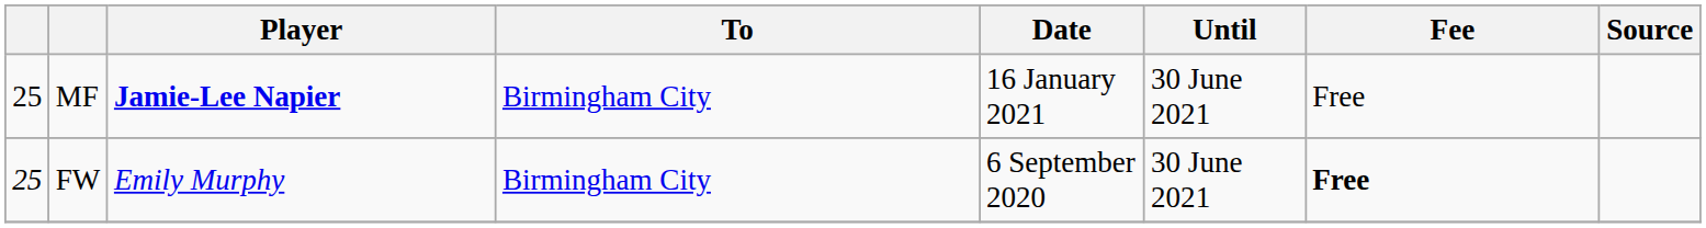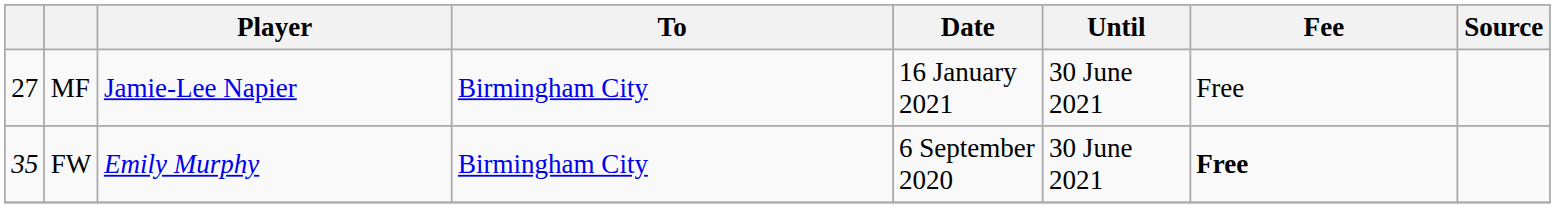 <table class="wikitable plainrowheaders sortable" style="font-size:95%">
 <tr>
 <th></th>
 <th></th>
 <th scope="col" style="width:200px;">Player</th>
 <th scope="col" style="width:250px;">To</th>
 <th scope="col" style="width:78px;">Date</th>
 <th scope="col" style="width:78px;">Until</th>
 <th scope="col" style="width:150px;">Fee</th>
 <th>Source</th>
 </tr>
 <tr>
-<td>25</td>
+<td>27</td>
 <td>MF</td>
-<td><strong> <a href='#'>Jamie-Lee Napier</a></strong></td>
+<td> <a href='#'>Jamie-Lee Napier</a></td>
 <td> <a href='#'>Birmingham City</a></td>
 <td>16 January 2021</td>
 <td>30 June 2021</td>
 <td>Free</td>
 <td></td>
 </tr>
 <tr>
-<td><em>25</em></td>
+<td><em>35</em></td>
 <td>FW</td>
 <td> <em><a href='#'>Emily Murphy</a></em></td>
 <td> <a href='#'>Birmingham City</a></td>
 <td>6 September 2020</td>
 <td>30 June 2021</td>
 <td><strong>Free</strong></td>
 <td></td>
 </tr>
 <tr>
 </tr>
 </table>
